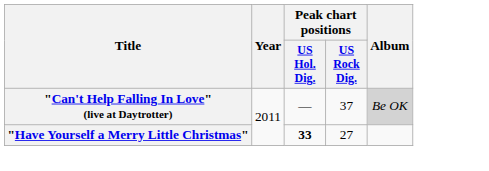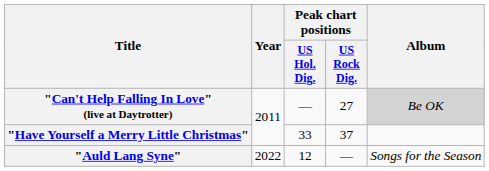 <table class="wikitable plainrowheaders" style="text-align:center;">
 <tr>
 <th scope="col" rowspan="2">Title</th>
 <th scope="col" rowspan="2">Year</th>
 <th scope="col" colspan="2">Peak chart positions</th>
 <th scope="col" rowspan="2">Album</th>
 </tr>
 <tr>
 <th width="35px" scope="col" style="width:3em;font-size:90%;"><a href='#'>US<br>Hol.<br>Dig.</a><br></th>
 <th width="35px" scope="col" style="width:3em;font-size:90%;"><a href='#'>US<br>Rock<br>Dig.</a><br></th>
 </tr>
 <tr>
 <th scope="row">"<a href='#'>Can't Help Falling In Love</a>"<br><small>(live at Daytrotter)</small></th>
 <td rowspan="2">2011</td>
 <td>—</td>
-<td>37</td>
+<td>27</td>
 <td style="background: lightgrey;"><em>Be OK</em></td>
 </tr>
 <tr>
 <th scope="row">"<a href='#'>Have Yourself a Merry Little Christmas</a>"</th>
-<td><strong>33</strong></td>
-<td>27</td>
+<td>33</td>
+<td>37</td>
 <td></td>
 </tr>
+<tr>
+<th scope="row">"<a href='#'>Auld Lang Syne</a>"</th>
+<td>2022</td>
+<td>12</td>
+<td>—</td>
+<td><em>Songs for the Season</em></td>
+</tr>
 </table>
